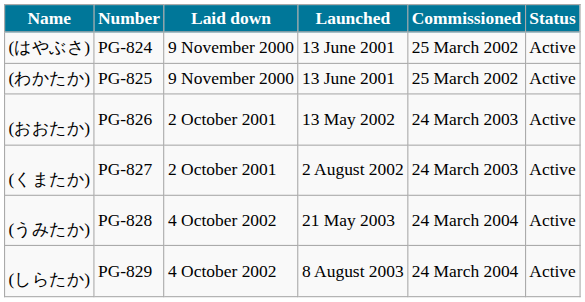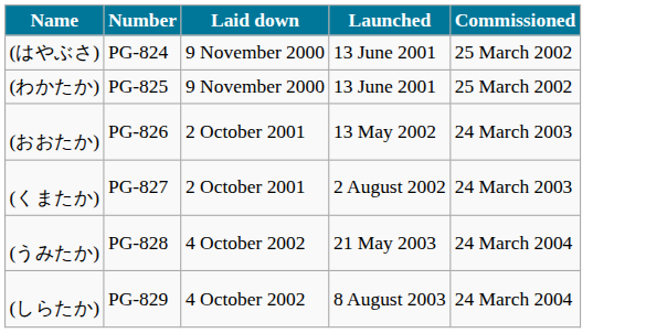 <table class="wikitable">
 <tr>
 <th style="background:#079;color:#fff;">Name</th>
 <th style="background:#079;color:#fff;">Number</th>
 <th style="background:#079;color:#fff;">Laid down</th>
 <th style="background:#079;color:#fff;">Launched</th>
 <th style="background:#079;color:#fff;">Commissioned</th>
-<th style="background:#079;color:#fff;">Status</th>
 </tr>
 <tr>
 <td>(はやぶさ)</td>
 <td>PG-824</td>
 <td>9 November 2000</td>
 <td>13 June 2001</td>
 <td>25 March 2002</td>
-<td>Active</td>
 </tr>
 <tr>
 <td>(わかたか)</td>
 <td>PG-825</td>
 <td>9 November 2000</td>
 <td>13 June 2001</td>
 <td>25 March 2002</td>
-<td>Active</td>
 </tr>
 <tr>
 <td><br>(おおたか)</td>
 <td>PG-826</td>
 <td>2 October 2001</td>
 <td>13 May 2002</td>
 <td>24 March 2003</td>
-<td>Active</td>
 </tr>
 <tr>
 <td><br>(くまたか)</td>
 <td>PG-827</td>
 <td>2 October 2001</td>
 <td>2 August 2002</td>
 <td>24 March 2003</td>
-<td>Active</td>
 </tr>
 <tr>
 <td><br>(うみたか)</td>
 <td>PG-828</td>
 <td>4 October 2002</td>
 <td>21 May 2003</td>
 <td>24 March 2004</td>
-<td>Active</td>
 </tr>
 <tr>
 <td><br>(しらたか)</td>
 <td>PG-829</td>
 <td>4 October 2002</td>
 <td>8 August 2003</td>
 <td>24 March 2004</td>
-<td>Active</td>
 </tr>
 </table>
